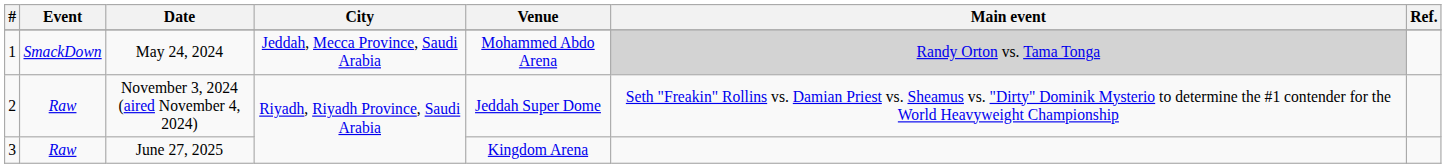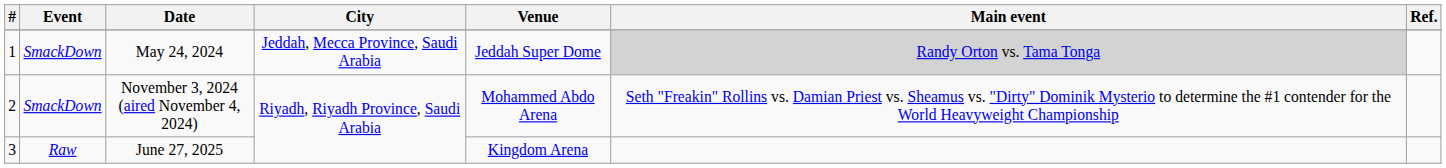 <table class="sortable wikitable succession-box" style="font-size:85%; text-align:center;">
 <tr>
 <th>#</th>
 <th>Event</th>
 <th>Date</th>
 <th>City</th>
 <th>Venue</th>
 <th>Main event</th>
 <th>Ref.</th>
 </tr>
 <tr>
 </tr>
 <tr>
 <td>1</td>
 <td><em><a href='#'>SmackDown</a></em></td>
 <td>May 24, 2024</td>
 <td><a href='#'>Jeddah</a>, <a href='#'>Mecca Province</a>, <a href='#'>Saudi Arabia</a></td>
-<td><a href='#'>Mohammed Abdo Arena</a></td>
+<td><a href='#'>Jeddah Super Dome</a></td>
 <td style="background: lightgrey;"><a href='#'>Randy Orton</a> vs. <a href='#'>Tama Tonga</a></td>
 <td></td>
 </tr>
 <tr>
 <td>2</td>
-<td><em><a href='#'>Raw</a></em></td>
+<td><em><a href='#'>SmackDown</a></em></td>
 <td>November 3, 2024<br>(<a href='#'>aired</a> November 4, 2024)</td>
 <td rowspan="2"><a href='#'>Riyadh</a>, <a href='#'>Riyadh Province</a>, <a href='#'>Saudi Arabia</a></td>
-<td><a href='#'>Jeddah Super Dome</a></td>
+<td><a href='#'>Mohammed Abdo Arena</a></td>
 <td><a href='#'>Seth "Freakin" Rollins</a> vs. <a href='#'>Damian Priest</a> vs. <a href='#'>Sheamus</a> vs. <a href='#'>"Dirty" Dominik Mysterio</a> to determine the #1 contender for the <a href='#'>World Heavyweight Championship</a></td>
 <td></td>
 </tr>
 <tr>
 <td>3</td>
 <td><em><a href='#'>Raw</a></em></td>
 <td>June 27, 2025</td>
 <td><a href='#'>Kingdom Arena</a></td>
 <td></td>
 <td></td>
 </tr>
 </table>
